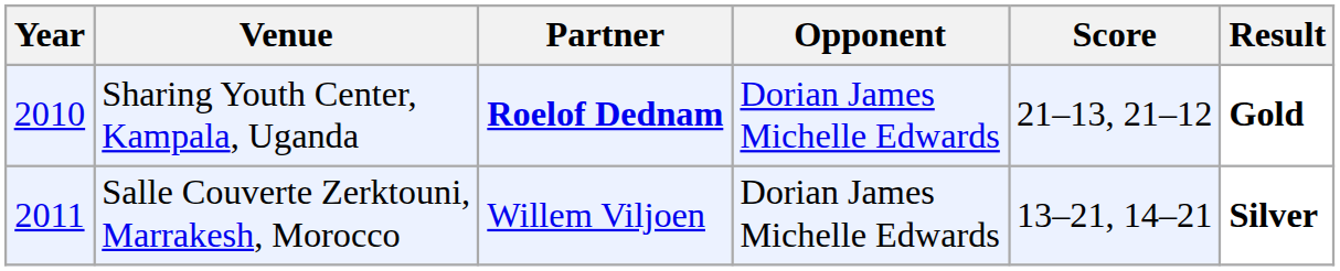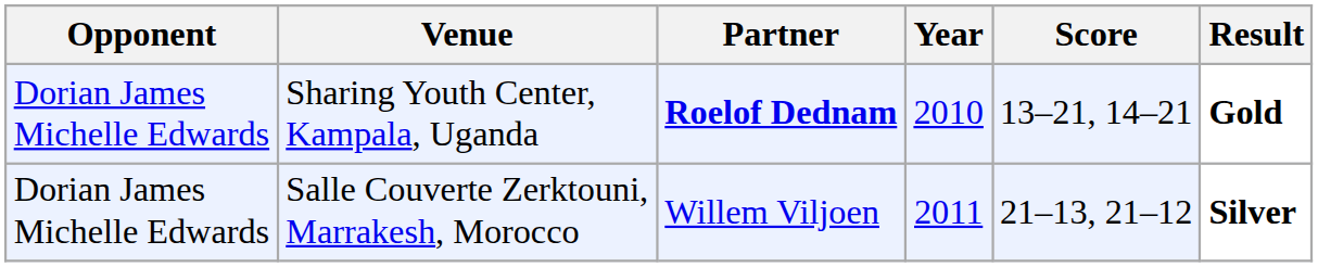 <table class="sortable wikitable" style="font-size: 90%;">
 <tr>
-<th>Year</th>
+<th>Opponent</th>
 <th>Venue</th>
 <th>Partner</th>
-<th>Opponent</th>
+<th>Year</th>
 <th>Score</th>
 <th>Result</th>
 </tr>
 <tr style="background:#ECF2FF">
-<td align="center"><a href='#'>2010</a></td>
+<td align="left"> <a href='#'>Dorian James</a><br> <a href='#'>Michelle Edwards</a></td>
 <td align="left">Sharing Youth Center,<br><a href='#'>Kampala</a>, Uganda</td>
 <td align="left"><strong> <a href='#'>Roelof Dednam</a></strong></td>
-<td align="left"> <a href='#'>Dorian James</a><br> <a href='#'>Michelle Edwards</a></td>
-<td align="left">21–13, 21–12</td>
+<td align="center"><a href='#'>2010</a></td>
+<td align="left">13–21, 14–21</td>
 <td style="text-align:left; background:white"> <strong>Gold</strong></td>
 </tr>
 <tr style="background:#ECF2FF">
-<td align="center"><a href='#'>2011</a></td>
+<td align="left"> Dorian James<br> Michelle Edwards</td>
 <td align="left">Salle Couverte Zerktouni,<br><a href='#'>Marrakesh</a>, Morocco</td>
 <td align="left"> <a href='#'>Willem Viljoen</a></td>
-<td align="left"> Dorian James<br> Michelle Edwards</td>
-<td align="left">13–21, 14–21</td>
+<td align="center"><a href='#'>2011</a></td>
+<td align="left">21–13, 21–12</td>
 <td style="text-align:left; background:white"> <strong>Silver</strong></td>
 </tr>
 </table>
